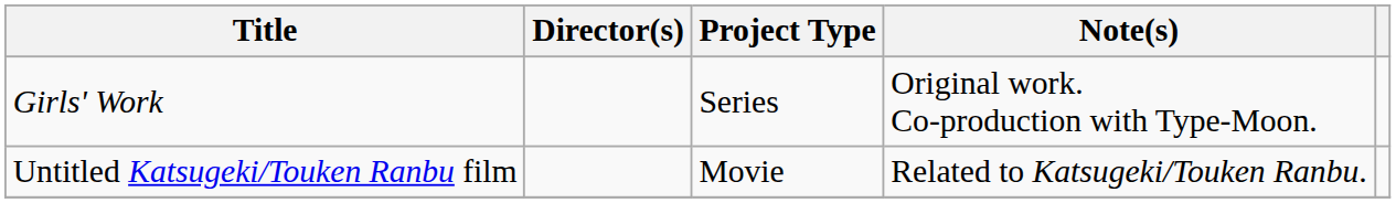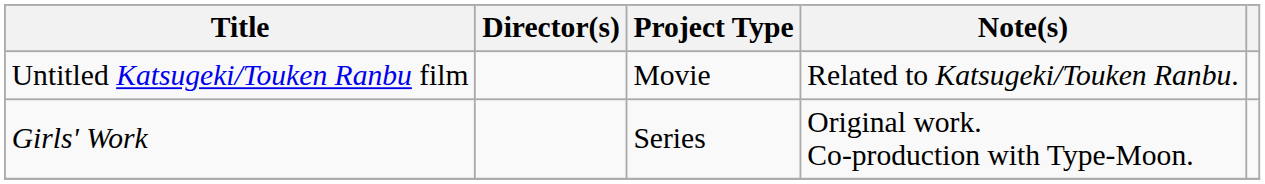 <table class="wikitable sortabl plainrowheaders">
 <tr>
 <th scope="col">Title</th>
 <th scope="col">Director(s)</th>
 <th scope="col" class="unsortable">Project Type</th>
 <th scope="col" class="unsortable">Note(s)</th>
 <th scope="col" class="unsortable"></th>
 </tr>
 <tr>
+<td>Untitled <em><a href='#'>Katsugeki/Touken Ranbu</a></em> film</td>
+<td></td>
+<td>Movie</td>
+<td align=left>Related to <em>Katsugeki/Touken Ranbu</em>.</td>
+<td></td>
+</tr>
+<tr>
 <td><em>Girls' Work</em></td>
 <td></td>
 <td>Series</td>
 <td align=left>Original work. <br> Co-production with Type-Moon.</td>
 <td></td>
 </tr>
 <tr>
-<td>Untitled <em><a href='#'>Katsugeki/Touken Ranbu</a></em> film</td>
-<td></td>
-<td>Movie</td>
-<td align=left>Related to <em>Katsugeki/Touken Ranbu</em>.</td>
-<td></td>
-</tr>
-<tr>
 </tr>
 </table>
